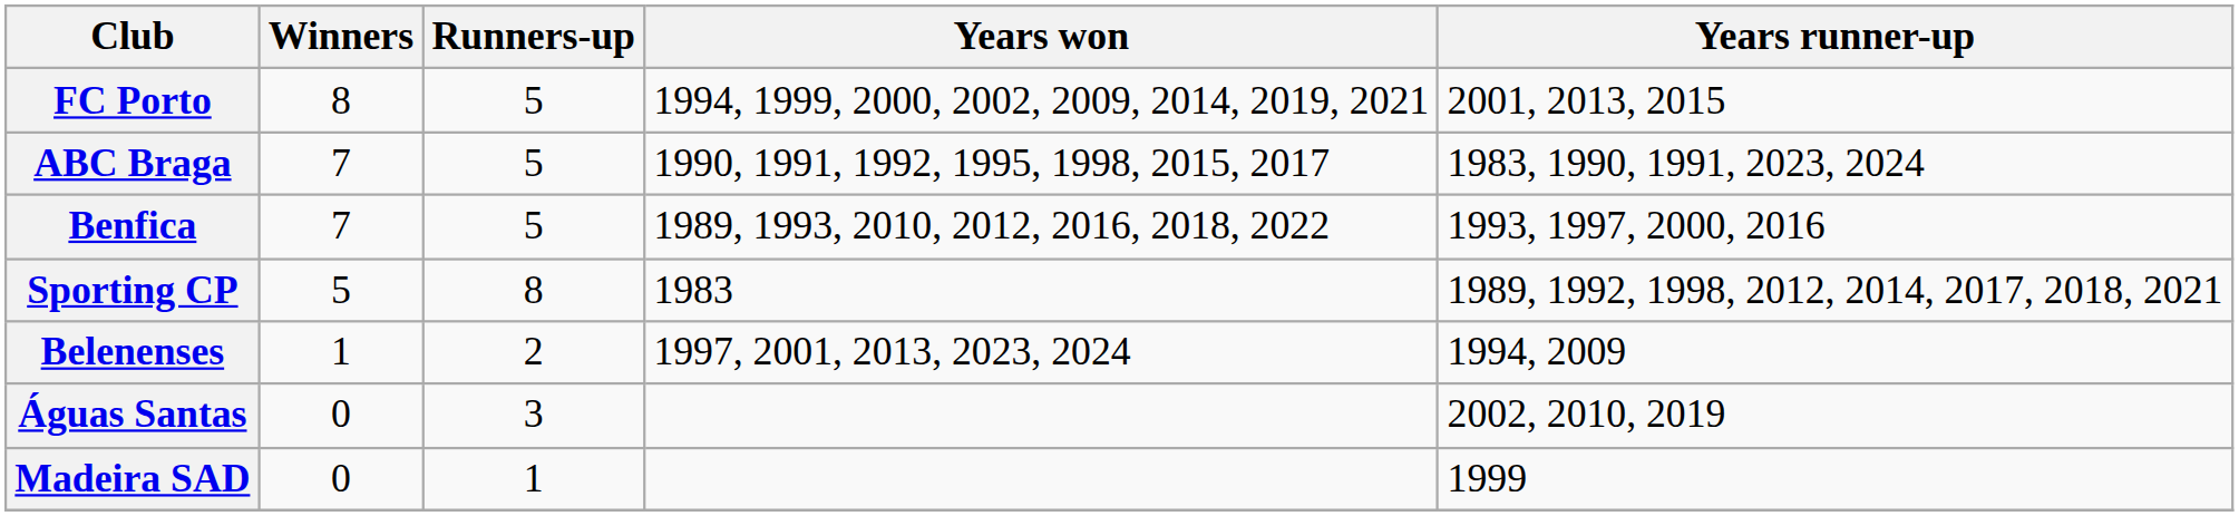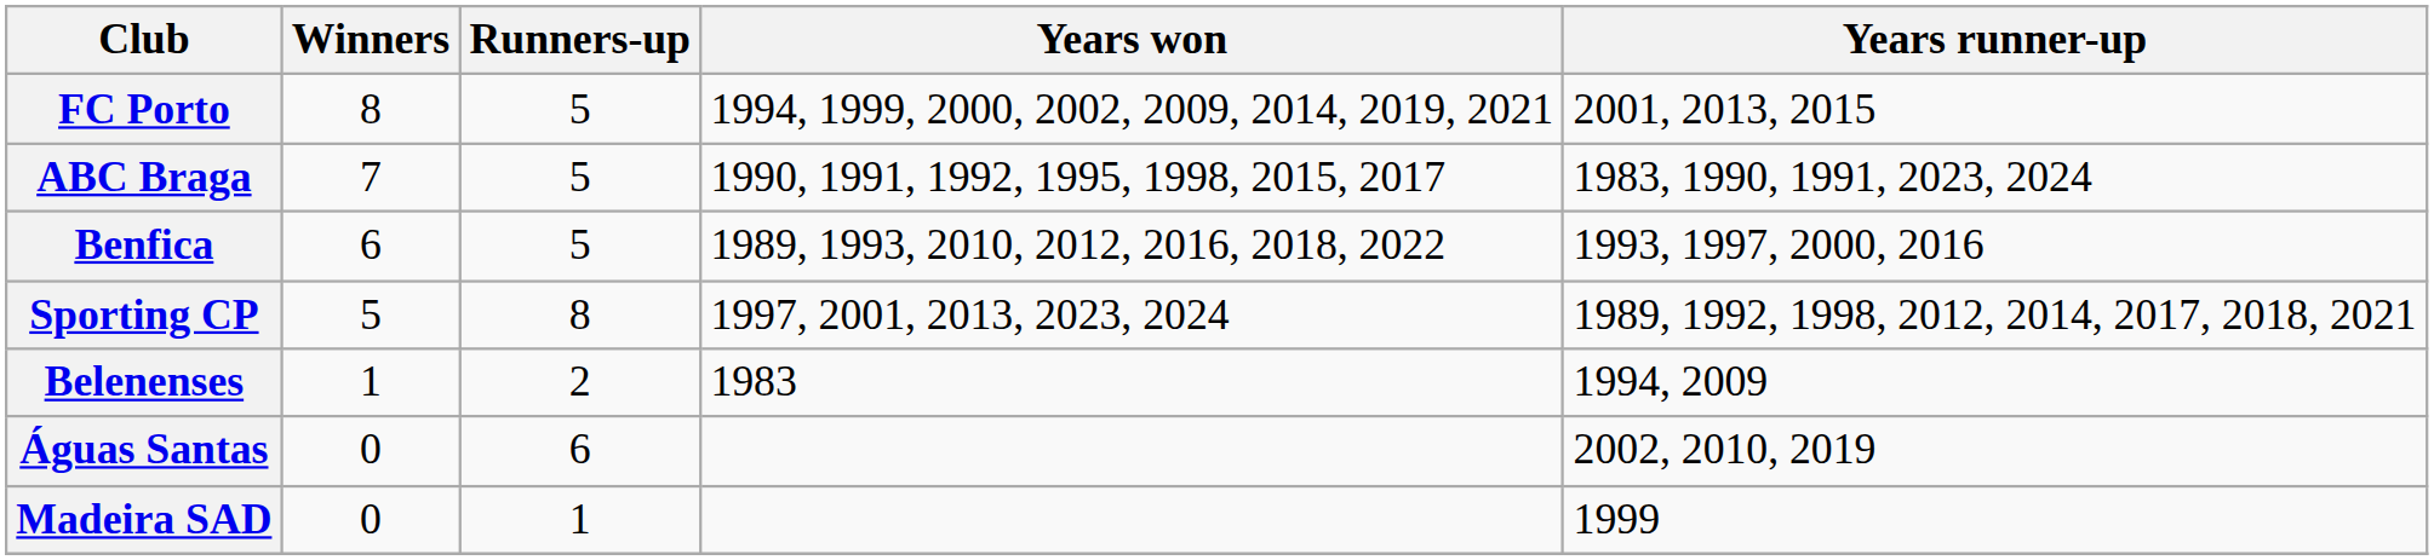 <table class="wikitable plainrowheaders sortable">
 <tr>
 <th scope=col>Club</th>
 <th scope=col>Winners</th>
 <th scope=col>Runners-up</th>
 <th scope=col>Years won</th>
 <th scope=col>Years runner-up</th>
 </tr>
 <tr>
 <th scope=row><a href='#'>FC Porto</a></th>
 <td style="text-align:center;">8</td>
 <td style="text-align:center;">5</td>
 <td>1994, 1999, 2000, 2002, 2009, 2014, 2019, 2021</td>
 <td>2001, 2013, 2015</td>
 </tr>
 <tr>
 <th scope=row><a href='#'>ABC Braga</a></th>
 <td style="text-align:center;">7</td>
 <td style="text-align:center;">5</td>
 <td>1990, 1991, 1992, 1995, 1998, 2015, 2017</td>
 <td>1983, 1990, 1991, 2023, 2024</td>
 </tr>
 <tr>
 <th scope=row><a href='#'>Benfica</a></th>
-<td style="text-align:center;">7</td>
+<td style="text-align:center;">6</td>
 <td style="text-align:center;">5</td>
 <td>1989, 1993, 2010, 2012, 2016, 2018, 2022</td>
 <td>1993, 1997, 2000, 2016</td>
 </tr>
 <tr>
 <th scope=row><a href='#'>Sporting CP</a></th>
 <td style="text-align:center;">5</td>
 <td style="text-align:center;">8</td>
-<td>1983</td>
+<td>1997, 2001, 2013, 2023, 2024</td>
 <td>1989, 1992, 1998, 2012, 2014, 2017, 2018, 2021</td>
 </tr>
 <tr>
 <th scope=row><a href='#'>Belenenses</a></th>
 <td style="text-align:center;">1</td>
 <td style="text-align:center;">2</td>
-<td>1997, 2001, 2013, 2023, 2024</td>
+<td>1983</td>
 <td>1994, 2009</td>
 </tr>
 <tr>
 <th scope=row><a href='#'>Águas Santas</a></th>
 <td style="text-align:center;">0</td>
-<td style="text-align:center;">3</td>
+<td style="text-align:center;">6</td>
 <td></td>
 <td>2002, 2010, 2019</td>
 </tr>
 <tr>
 <th scope=row><a href='#'>Madeira SAD</a></th>
 <td style="text-align:center;">0</td>
 <td style="text-align:center;">1</td>
 <td></td>
 <td>1999</td>
 </tr>
 <tr>
 </tr>
 </table>
